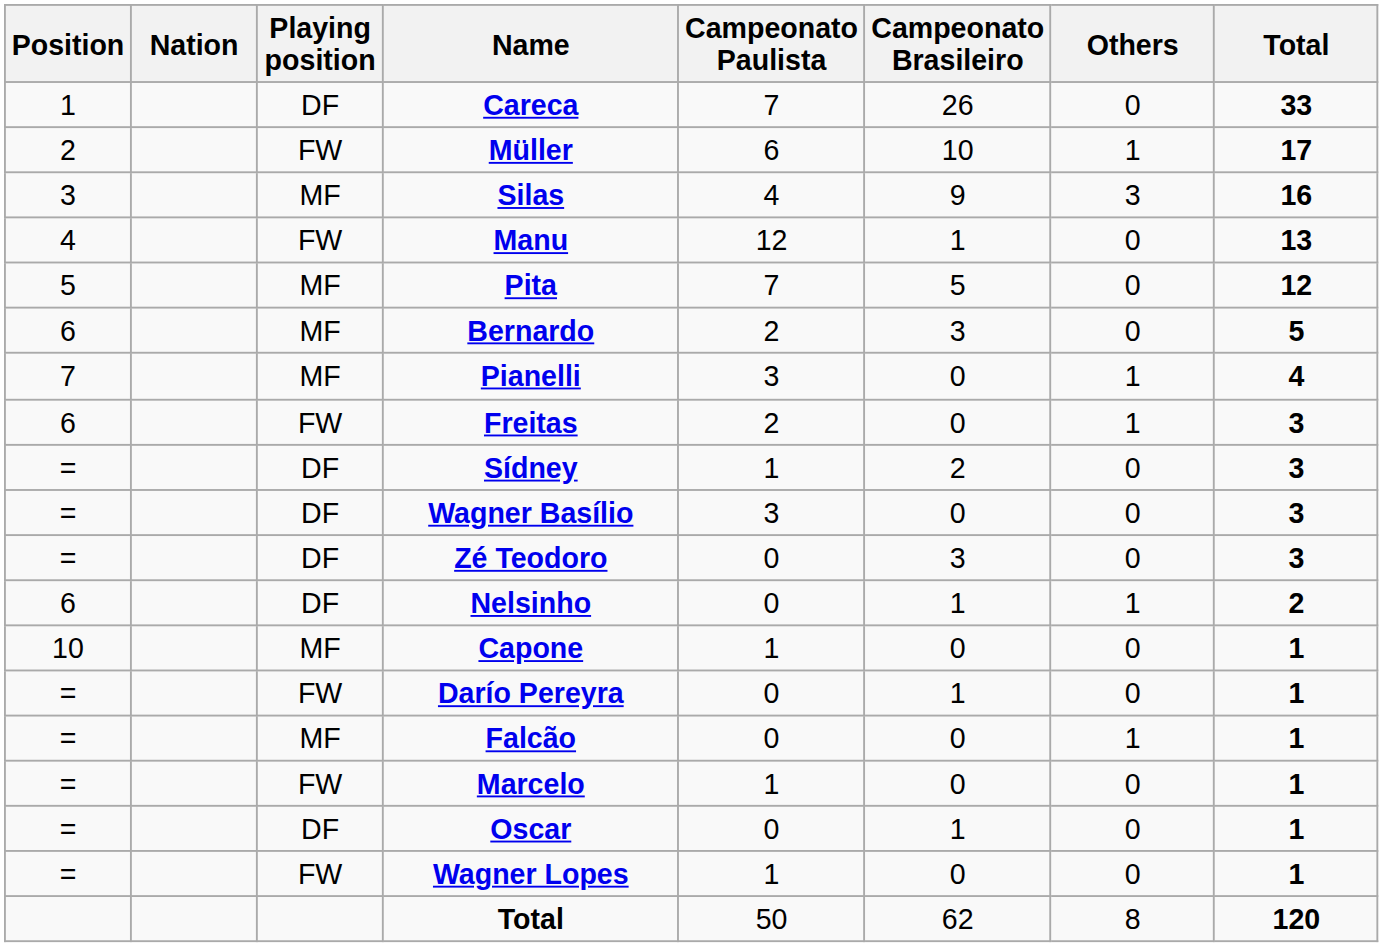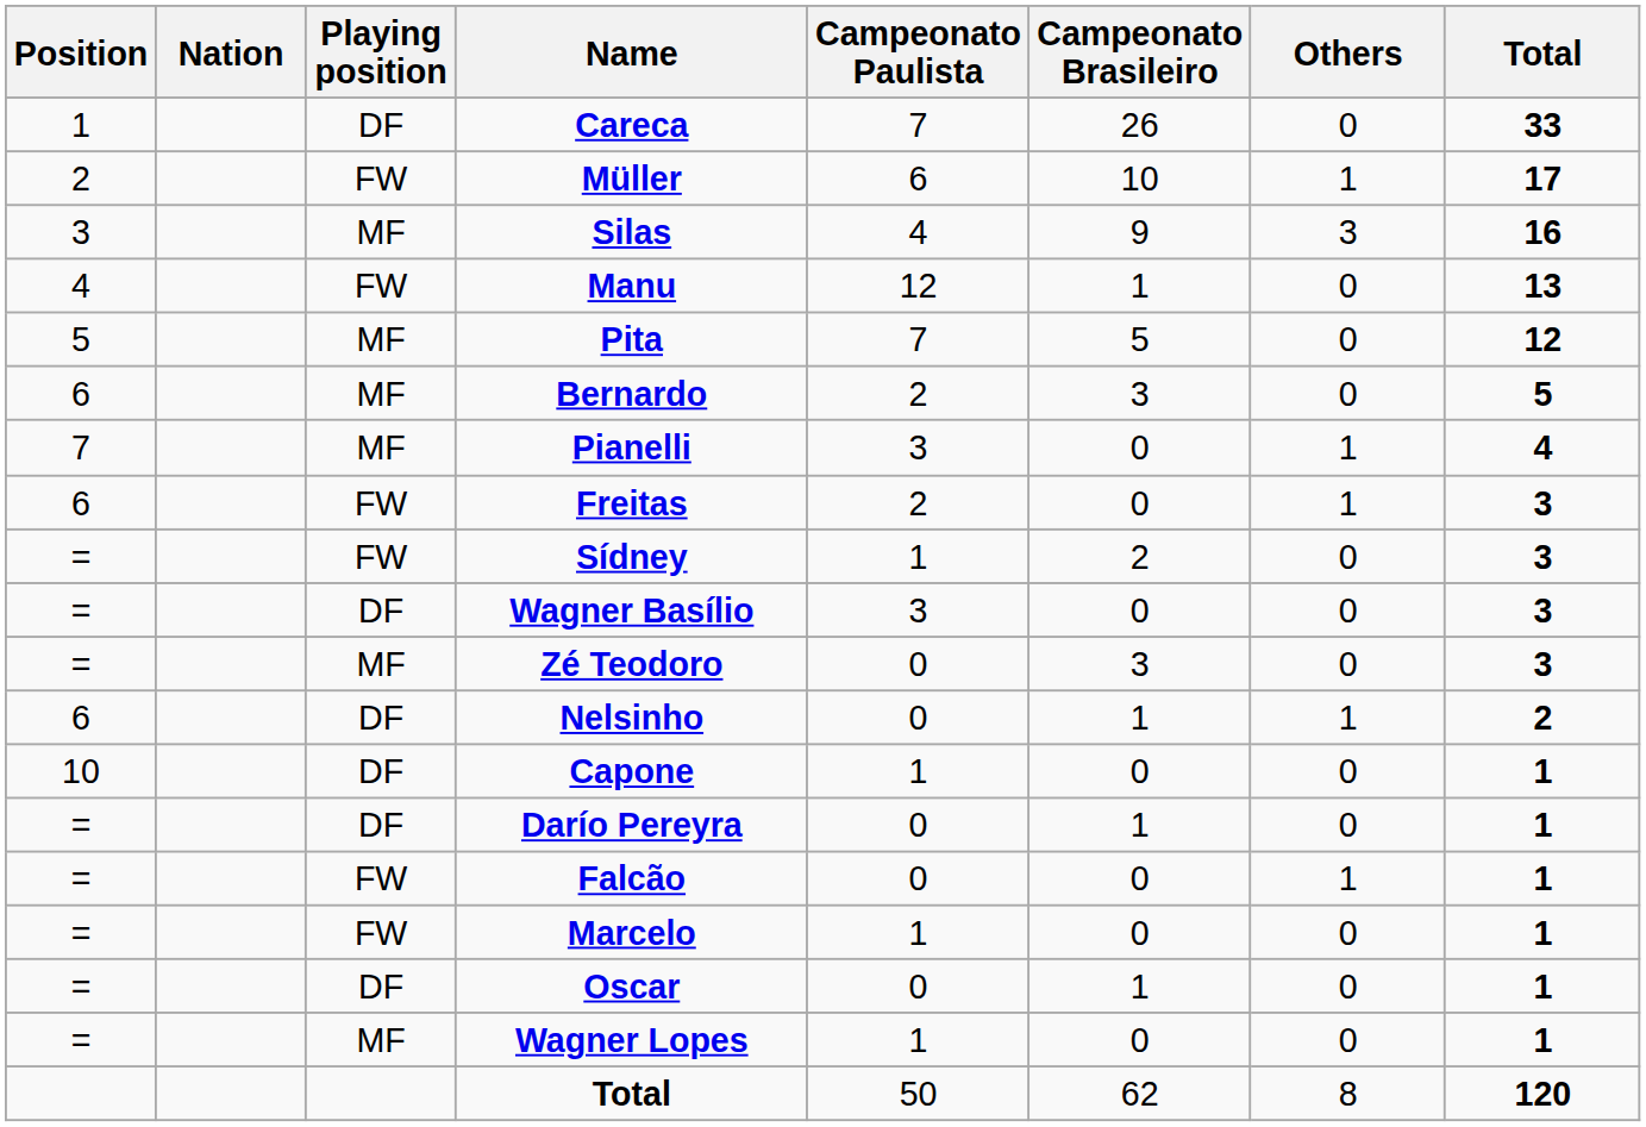 <table class="wikitable" style="font-size: 95%; text-align: center;">
 <tr>
 <th width=60>Position</th>
 <th width=60>Nation</th>
 <th width=60>Playing position</th>
 <th width=150>Name</th>
 <th width=80>Campeonato Paulista</th>
 <th width=80>Campeonato Brasileiro</th>
 <th width=80>Others</th>
 <th width=80>Total</th>
 </tr>
 <tr>
 <td>1</td>
 <td></td>
 <td>DF</td>
 <td><strong><a href='#'>Careca</a></strong></td>
 <td>7</td>
 <td>26</td>
 <td>0</td>
 <td><strong>33</strong></td>
 </tr>
 <tr>
 <td>2</td>
 <td></td>
 <td>FW</td>
 <td><strong><a href='#'>Müller</a></strong></td>
 <td>6</td>
 <td>10</td>
 <td>1</td>
 <td><strong>17</strong></td>
 </tr>
 <tr>
 <td>3</td>
 <td></td>
 <td>MF</td>
 <td><strong><a href='#'>Silas</a></strong></td>
 <td>4</td>
 <td>9</td>
 <td>3</td>
 <td><strong>16</strong></td>
 </tr>
 <tr>
 <td>4</td>
 <td></td>
 <td>FW</td>
 <td><strong><a href='#'>Manu</a></strong></td>
 <td>12</td>
 <td>1</td>
 <td>0</td>
 <td><strong>13</strong></td>
 </tr>
 <tr>
 <td>5</td>
 <td></td>
 <td>MF</td>
 <td><strong><a href='#'>Pita</a></strong></td>
 <td>7</td>
 <td>5</td>
 <td>0</td>
 <td><strong>12</strong></td>
 </tr>
 <tr>
 <td>6</td>
 <td></td>
 <td>MF</td>
 <td><strong><a href='#'>Bernardo</a></strong></td>
 <td>2</td>
 <td>3</td>
 <td>0</td>
 <td><strong>5</strong></td>
 </tr>
 <tr>
 <td>7</td>
 <td></td>
 <td>MF</td>
 <td><strong><a href='#'>Pianelli</a></strong></td>
 <td>3</td>
 <td>0</td>
 <td>1</td>
 <td><strong>4</strong></td>
 </tr>
 <tr>
 <td>6</td>
 <td></td>
 <td>FW</td>
 <td><strong><a href='#'>Freitas</a></strong></td>
 <td>2</td>
 <td>0</td>
 <td>1</td>
 <td><strong>3</strong></td>
 </tr>
 <tr>
 <td>=</td>
 <td></td>
-<td>DF</td>
+<td>FW</td>
 <td><strong><a href='#'>Sídney</a></strong></td>
 <td>1</td>
 <td>2</td>
 <td>0</td>
 <td><strong>3</strong></td>
 </tr>
 <tr>
 <td>=</td>
 <td></td>
 <td>DF</td>
 <td><strong><a href='#'>Wagner Basílio</a></strong></td>
 <td>3</td>
 <td>0</td>
 <td>0</td>
 <td><strong>3</strong></td>
 </tr>
 <tr>
 <td>=</td>
 <td></td>
-<td>DF</td>
+<td>MF</td>
 <td><strong><a href='#'>Zé Teodoro</a></strong></td>
 <td>0</td>
 <td>3</td>
 <td>0</td>
 <td><strong>3</strong></td>
 </tr>
 <tr>
 <td>6</td>
 <td></td>
 <td>DF</td>
 <td><strong><a href='#'>Nelsinho</a></strong></td>
 <td>0</td>
 <td>1</td>
 <td>1</td>
 <td><strong>2</strong></td>
 </tr>
 <tr>
 <td>10</td>
 <td></td>
-<td>MF</td>
+<td>DF</td>
 <td><strong><a href='#'>Capone</a></strong></td>
 <td>1</td>
 <td>0</td>
 <td>0</td>
 <td><strong>1</strong></td>
 </tr>
 <tr>
 <td>=</td>
 <td></td>
-<td>FW</td>
+<td>DF</td>
 <td><strong><a href='#'>Darío Pereyra</a></strong></td>
 <td>0</td>
 <td>1</td>
 <td>0</td>
 <td><strong>1</strong></td>
 </tr>
 <tr>
 <td>=</td>
 <td></td>
-<td>MF</td>
+<td>FW</td>
 <td><strong><a href='#'>Falcão</a></strong></td>
 <td>0</td>
 <td>0</td>
 <td>1</td>
 <td><strong>1</strong></td>
 </tr>
 <tr>
 <td>=</td>
 <td></td>
 <td>FW</td>
 <td><strong><a href='#'>Marcelo</a></strong></td>
 <td>1</td>
 <td>0</td>
 <td>0</td>
 <td><strong>1</strong></td>
 </tr>
 <tr>
 <td>=</td>
 <td></td>
 <td>DF</td>
 <td><strong><a href='#'>Oscar</a></strong></td>
 <td>0</td>
 <td>1</td>
 <td>0</td>
 <td><strong>1</strong></td>
 </tr>
 <tr>
 <td>=</td>
 <td></td>
-<td>FW</td>
+<td>MF</td>
 <td><strong><a href='#'>Wagner Lopes</a></strong></td>
 <td>1</td>
 <td>0</td>
 <td>0</td>
 <td><strong>1</strong></td>
 </tr>
 <tr>
 <td></td>
 <td></td>
 <td></td>
 <td><strong>Total</strong></td>
 <td>50</td>
 <td>62</td>
 <td>8</td>
 <td><strong>120</strong></td>
 </tr>
 </table>
